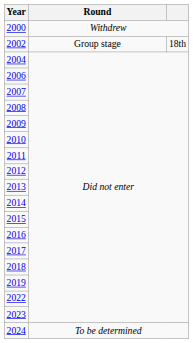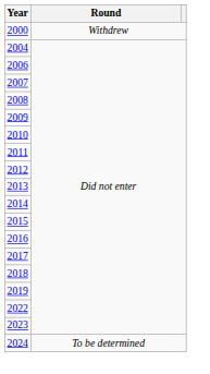 <table class="wikitable" style="text-align: center; font-size:90%">
 <tr>
 <th>Year</th>
 <th style="width:200px">Round</th>
 <th></th>
 </tr>
 <tr>
 <td><a href='#'>2000</a></td>
 <td colspan="2"><em>Withdrew</em></td>
-</tr>
-<tr>
-<td><a href='#'>2002</a></td>
-<td>Group stage</td>
-<td>18th</td>
 </tr>
 <tr>
 <td><a href='#'>2004</a></td>
 <td colspan="2" rowspan="17"><em>Did not enter</em></td>
 </tr>
 <tr>
 <td><a href='#'>2006</a></td>
 </tr>
 <tr>
 <td><a href='#'>2007</a></td>
 </tr>
 <tr>
 <td><a href='#'>2008</a></td>
 </tr>
 <tr>
 <td><a href='#'>2009</a></td>
 </tr>
 <tr>
 <td><a href='#'>2010</a></td>
 </tr>
 <tr>
 <td><a href='#'>2011</a></td>
 </tr>
 <tr>
 <td><a href='#'>2012</a></td>
 </tr>
 <tr>
 <td><a href='#'>2013</a></td>
 </tr>
 <tr>
 <td><a href='#'>2014</a></td>
 </tr>
 <tr>
 <td><a href='#'>2015</a></td>
 </tr>
 <tr>
 <td><a href='#'>2016</a></td>
 </tr>
 <tr>
 <td><a href='#'>2017</a></td>
 </tr>
 <tr>
 <td><a href='#'>2018</a></td>
 </tr>
 <tr>
 <td><a href='#'>2019</a></td>
 </tr>
 <tr>
 <td><a href='#'>2022</a></td>
 </tr>
 <tr>
 <td><a href='#'>2023</a></td>
 </tr>
 <tr>
 <td><a href='#'>2024</a></td>
 <td colspan="2"><em>To be determined</em></td>
 </tr>
 </table>
